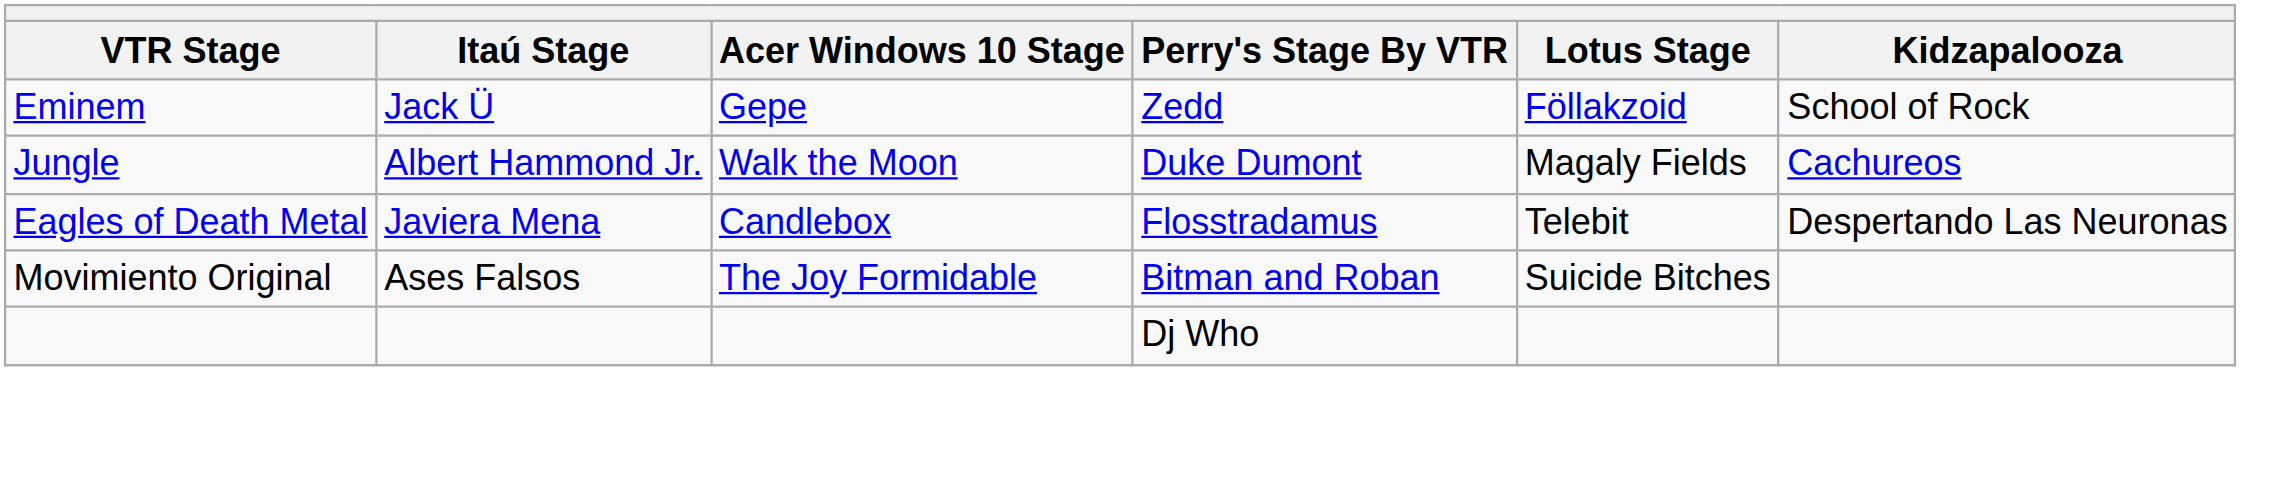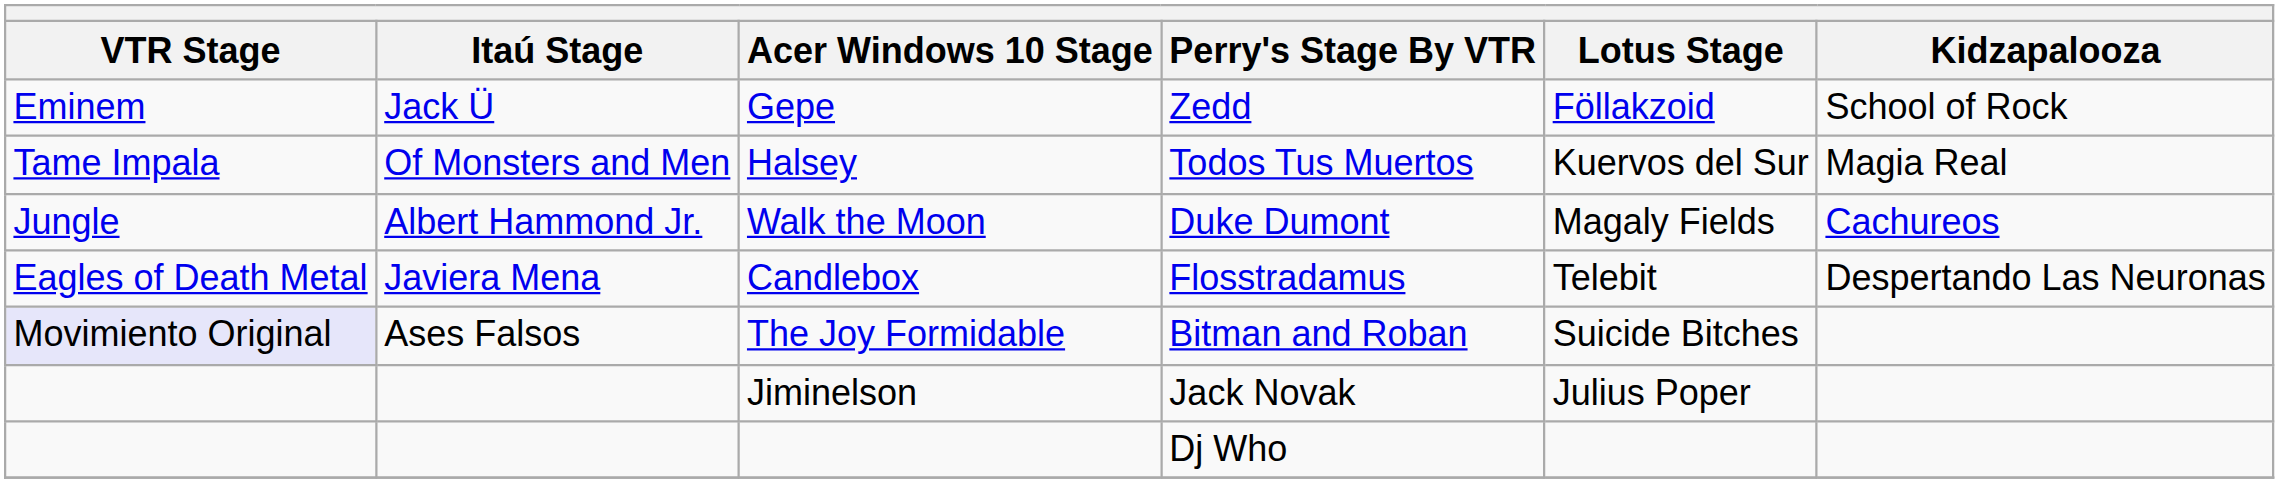 <table class="wikitable">
 <tr>
 <th colspan="6"></th>
 </tr>
 <tr>
 <th>VTR Stage</th>
 <th>Itaú Stage</th>
 <th>Acer Windows 10 Stage</th>
 <th>Perry's Stage By VTR</th>
 <th>Lotus Stage</th>
 <th>Kidzapalooza</th>
 </tr>
 <tr>
 <td><a href='#'>Eminem</a></td>
 <td><a href='#'>Jack Ü</a></td>
 <td><a href='#'>Gepe</a></td>
 <td><a href='#'>Zedd</a></td>
 <td><a href='#'>Föllakzoid</a></td>
 <td>School of Rock</td>
 </tr>
 <tr>
+<td><a href='#'>Tame Impala</a></td>
+<td><a href='#'>Of Monsters and Men</a></td>
+<td><a href='#'>Halsey</a></td>
+<td><a href='#'>Todos Tus Muertos</a></td>
+<td>Kuervos del Sur</td>
+<td>Magia Real</td>
+</tr>
+<tr>
 <td><a href='#'>Jungle</a></td>
 <td><a href='#'>Albert Hammond Jr.</a></td>
 <td><a href='#'>Walk the Moon</a></td>
 <td><a href='#'>Duke Dumont</a></td>
 <td>Magaly Fields</td>
 <td><a href='#'>Cachureos</a></td>
 </tr>
 <tr>
 <td><a href='#'>Eagles of Death Metal</a></td>
 <td><a href='#'>Javiera Mena</a></td>
 <td><a href='#'>Candlebox</a></td>
 <td><a href='#'>Flosstradamus</a></td>
 <td>Telebit</td>
 <td>Despertando Las Neuronas</td>
 </tr>
 <tr>
-<td>Movimiento Original</td>
+<td style="background: lavender;">Movimiento Original</td>
 <td>Ases Falsos</td>
 <td><a href='#'>The Joy Formidable</a></td>
 <td><a href='#'>Bitman and Roban</a></td>
 <td>Suicide Bitches</td>
+<td></td>
+</tr>
+<tr>
+<td></td>
+<td></td>
+<td>Jiminelson</td>
+<td>Jack Novak</td>
+<td>Julius Poper</td>
 <td></td>
 </tr>
 <tr>
 <td></td>
 <td></td>
 <td></td>
 <td>Dj Who</td>
 <td></td>
 <td></td>
 </tr>
 <tr>
 </tr>
 </table>
